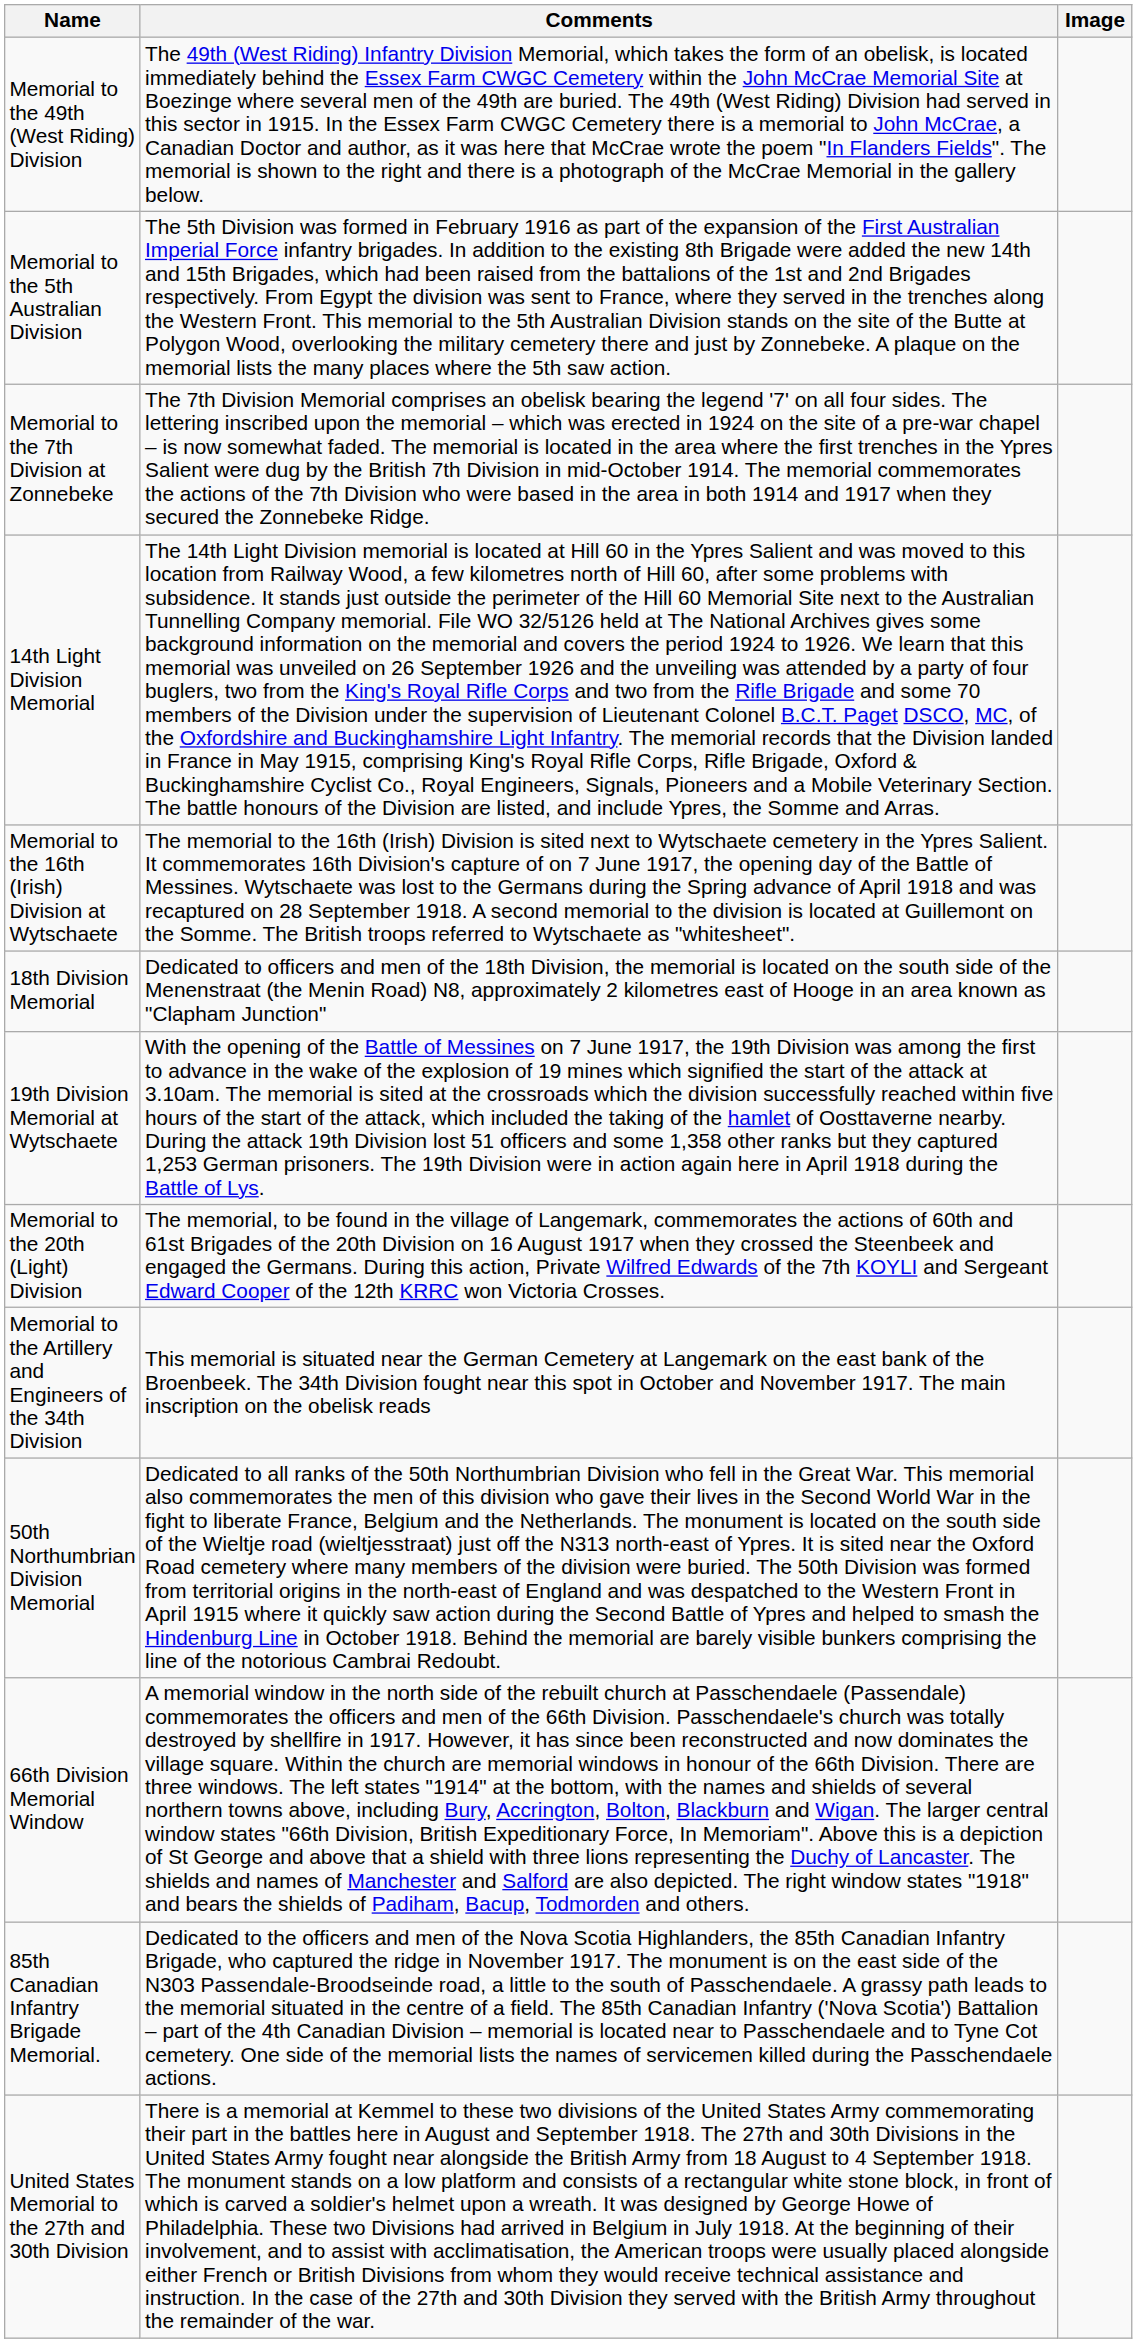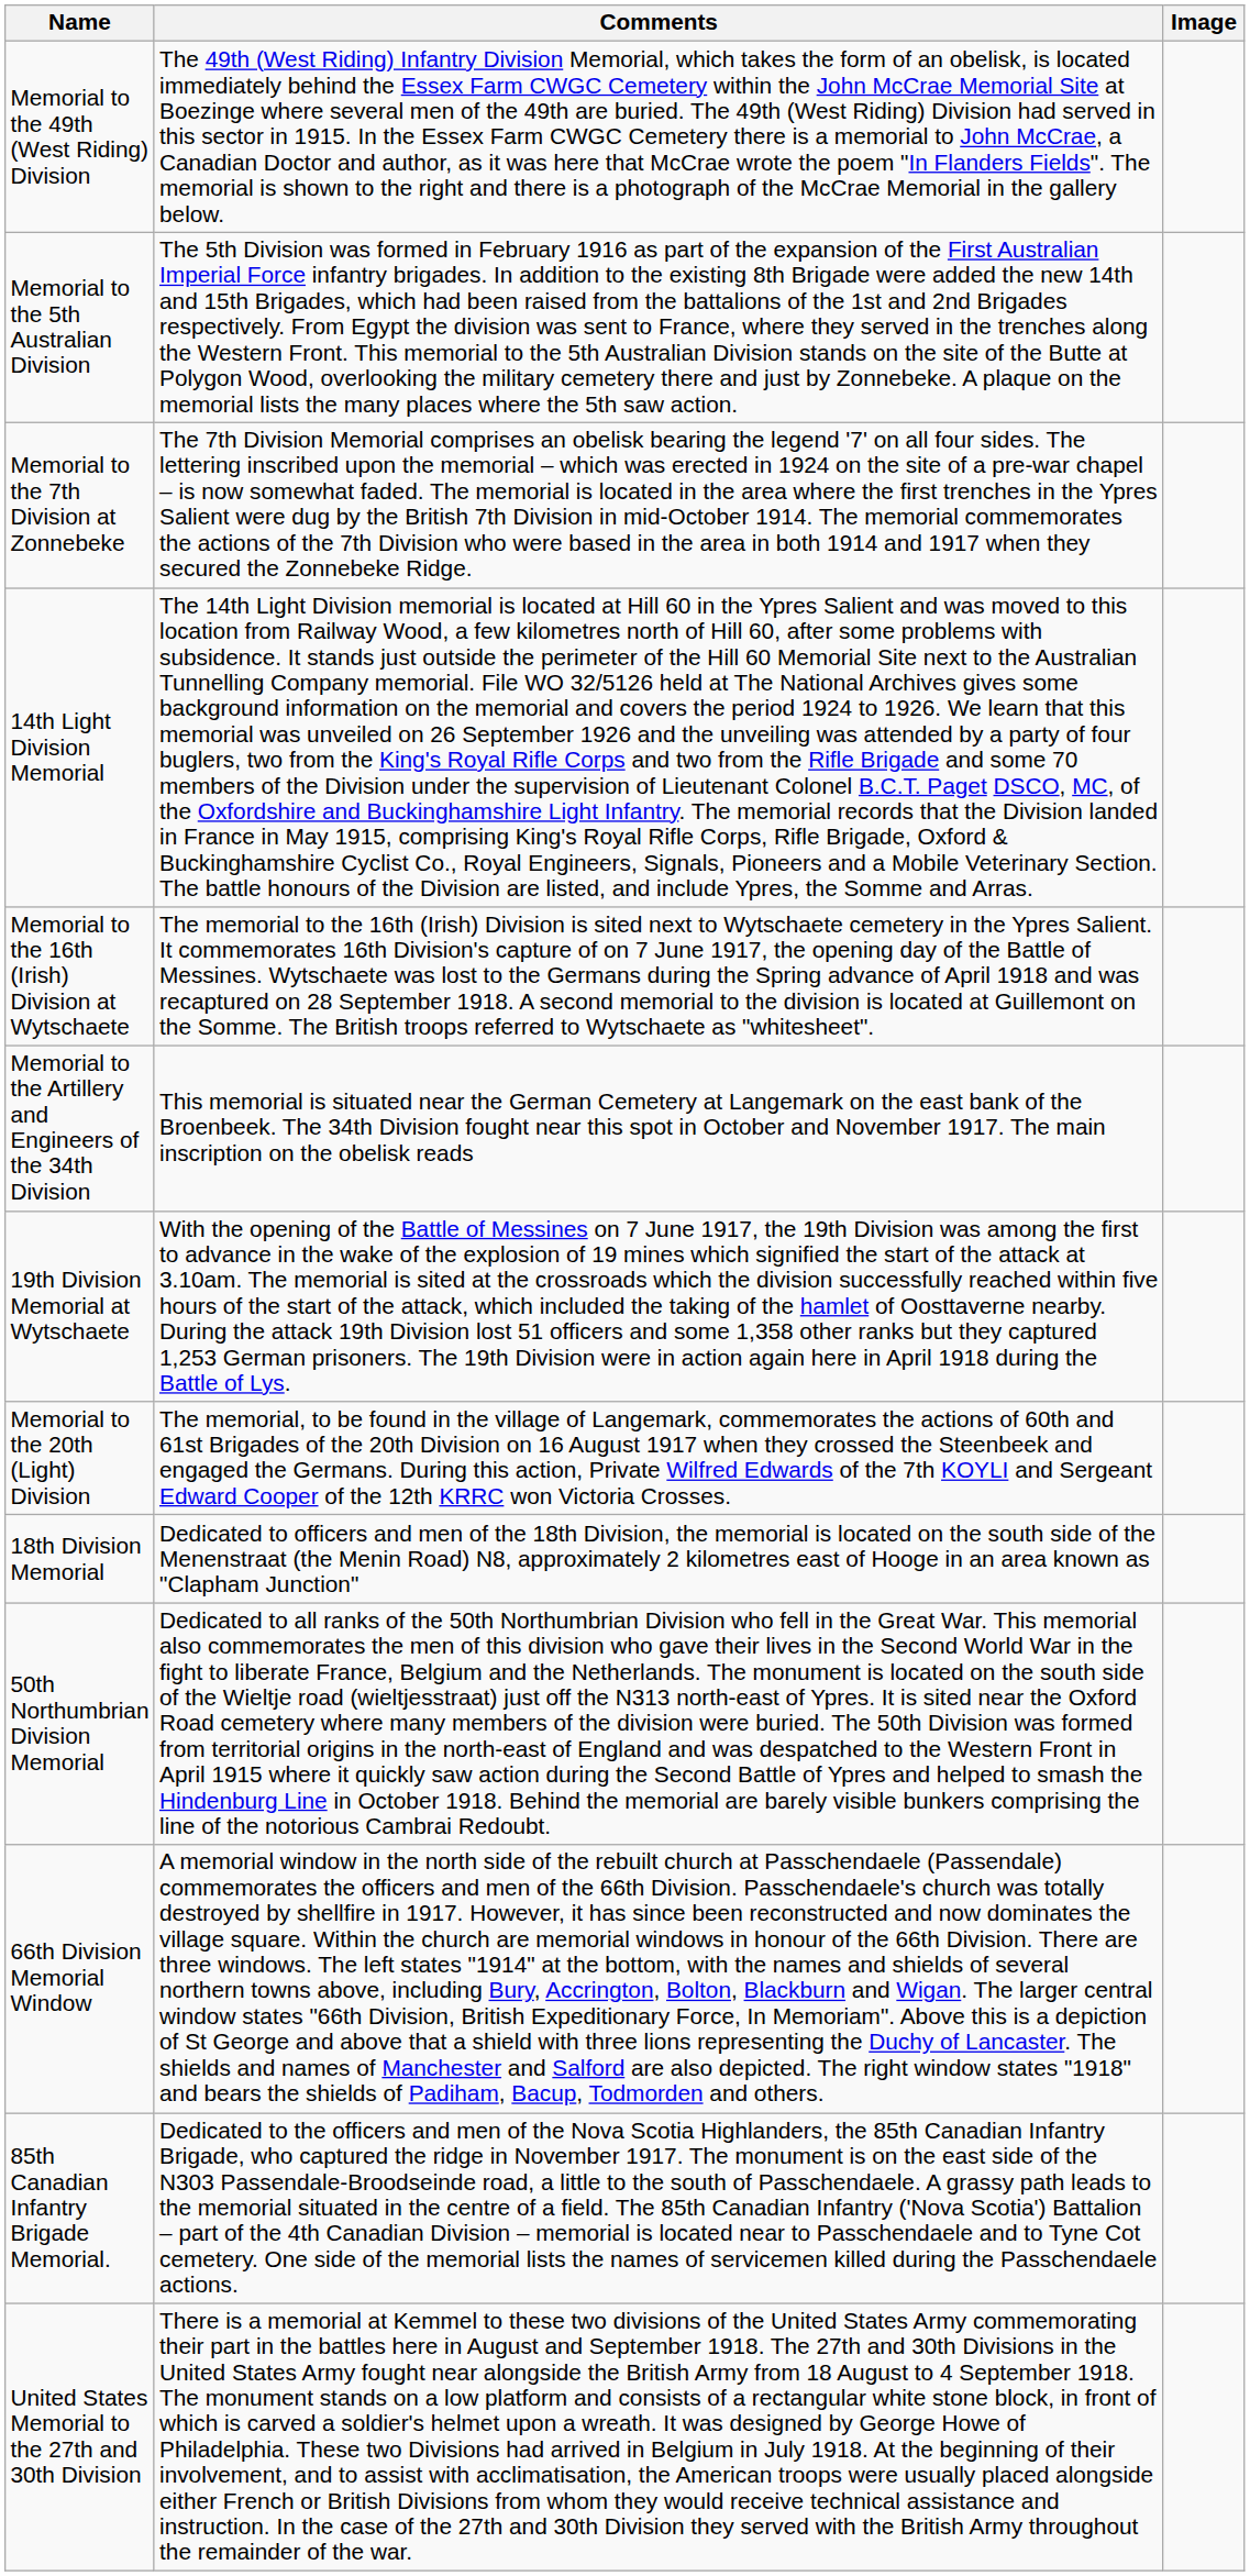 <table class="wikitable sortable">
 <tr>
 <th scope="col" style="width:75px;">Name</th>
 <th scope="col" style="width:850px;">Comments</th>
 <th scope="col" style="width:50px;">Image</th>
 </tr>
 <tr>
 <td>Memorial to the 49th (West Riding) Division</td>
 <td>The <a href='#'>49th (West Riding) Infantry Division</a> Memorial, which takes the form of an obelisk, is located immediately behind the <a href='#'>Essex Farm CWGC Cemetery</a> within the <a href='#'>John McCrae Memorial Site</a> at Boezinge where several men of the 49th are buried. The 49th (West Riding) Division had served in this sector in 1915. In the Essex Farm CWGC Cemetery there is a memorial to <a href='#'>John McCrae</a>, a Canadian Doctor and author, as it was here that McCrae wrote the poem "<a href='#'>In Flanders Fields</a>". The memorial is shown to the right and there is a photograph of the McCrae Memorial in the gallery below.</td>
 <td></td>
 </tr>
 <tr>
 <td>Memorial to the 5th Australian Division</td>
 <td>The 5th Division was formed in February 1916 as part of the expansion of the <a href='#'>First Australian Imperial Force</a> infantry brigades. In addition to the existing 8th Brigade were added the new 14th and 15th Brigades, which had been raised from the battalions of the 1st and 2nd Brigades respectively. From Egypt the division was sent to France, where they served in the trenches along the Western Front. This memorial to the 5th Australian Division stands on the site of the Butte at Polygon Wood, overlooking the military cemetery there and just by Zonnebeke. A plaque on the memorial lists the many places where the 5th saw action.</td>
 <td></td>
 </tr>
 <tr>
 <td>Memorial to the 7th Division at Zonnebeke</td>
 <td>The 7th Division Memorial comprises an obelisk bearing the legend '7' on all four sides. The lettering inscribed upon the memorial – which was erected in 1924 on the site of a pre-war chapel – is now somewhat faded. The memorial is located in the area where the first trenches in the Ypres Salient were dug by the British 7th Division in mid-October 1914. The memorial commemorates the actions of the 7th Division who were based in the area in both 1914 and 1917 when they secured the Zonnebeke Ridge.</td>
 <td></td>
 </tr>
 <tr>
 <td>14th Light Division Memorial</td>
 <td>The 14th Light Division memorial is located at Hill 60 in the Ypres Salient and was moved to this location from Railway Wood, a few kilometres north of Hill 60, after some problems with subsidence. It stands just outside the perimeter of the Hill 60 Memorial Site next to the Australian Tunnelling Company memorial. File WO 32/5126 held at The National Archives gives some background information on the memorial and covers the period 1924 to 1926. We learn that this memorial was unveiled on 26 September 1926 and the unveiling was attended by a party of four buglers, two from the <a href='#'>King's Royal Rifle Corps</a> and two from the <a href='#'>Rifle Brigade</a> and some 70 members of the Division under the supervision of Lieutenant Colonel <a href='#'>B.C.T. Paget</a> <a href='#'>DSCO</a>, <a href='#'>MC</a>, of the <a href='#'>Oxfordshire and Buckinghamshire Light Infantry</a>. The memorial records that the Division landed in France in May 1915, comprising King's Royal Rifle Corps, Rifle Brigade, Oxford & Buckinghamshire Cyclist Co., Royal Engineers, Signals, Pioneers and a Mobile Veterinary Section. The battle honours of the Division are listed, and include Ypres, the Somme and Arras.</td>
 <td></td>
 </tr>
 <tr>
 <td>Memorial to the 16th (Irish) Division at Wytschaete</td>
 <td>The memorial to the 16th (Irish) Division is sited next to Wytschaete cemetery in the Ypres Salient. It commemorates 16th Division's capture of  on 7 June 1917, the opening day of the Battle of Messines. Wytschaete was lost to the Germans during the Spring advance of April 1918 and was recaptured on 28 September 1918. A second memorial to the division is located at Guillemont on the Somme. The British troops referred to Wytschaete as "whitesheet".</td>
 <td></td>
 </tr>
 <tr>
-<td>18th Division Memorial</td>
-<td>Dedicated to officers and men of the 18th Division, the memorial is located on the south side of the Menenstraat (the Menin Road) N8, approximately 2 kilometres east of Hooge in an area known as "Clapham Junction"</td>
+<td>Memorial to the Artillery and Engineers of the 34th Division</td>
+<td>This memorial is situated near the German Cemetery at Langemark on the east bank of the Broenbeek. The 34th Division fought near this spot in October and November 1917. The main inscription on the obelisk reads </td>
 <td></td>
 </tr>
 <tr>
 <td>19th Division Memorial at Wytschaete</td>
 <td>With the opening of the <a href='#'>Battle of Messines</a> on 7 June 1917, the 19th Division was among the first to advance in the wake of the explosion of 19 mines which signified the start of the attack at 3.10am. The memorial is sited at the crossroads which the division successfully reached within five hours of the start of the attack, which included the taking of the <a href='#'>hamlet</a> of Oosttaverne nearby. During the attack 19th Division lost 51 officers and some 1,358 other ranks but they captured 1,253 German prisoners. The 19th Division were in action again here in April 1918 during the <a href='#'>Battle of Lys</a>.</td>
 <td></td>
 </tr>
 <tr>
 <td>Memorial to the 20th (Light) Division</td>
 <td>The memorial, to be found in the village of Langemark, commemorates the actions of 60th and 61st Brigades of the 20th Division on 16 August 1917 when they crossed the Steenbeek and engaged the Germans. During this action, Private <a href='#'>Wilfred Edwards</a> of the 7th <a href='#'>KOYLI</a> and Sergeant <a href='#'>Edward Cooper</a> of the 12th <a href='#'>KRRC</a> won Victoria Crosses.</td>
 <td></td>
 </tr>
 <tr>
-<td>Memorial to the Artillery and Engineers of the 34th Division</td>
-<td>This memorial is situated near the German Cemetery at Langemark on the east bank of the Broenbeek. The 34th Division fought near this spot in October and November 1917. The main inscription on the obelisk reads </td>
+<td>18th Division Memorial</td>
+<td>Dedicated to officers and men of the 18th Division, the memorial is located on the south side of the Menenstraat (the Menin Road) N8, approximately 2 kilometres east of Hooge in an area known as "Clapham Junction"</td>
 <td></td>
 </tr>
 <tr>
 <td>50th Northumbrian Division Memorial</td>
 <td>Dedicated to all ranks of the 50th Northumbrian Division who fell in the Great War. This memorial also commemorates the men of this division who gave their lives in the Second World War in the fight to liberate France, Belgium and the Netherlands. The monument is located on the south side of the Wieltje road (wieltjesstraat) just off the N313 north-east of Ypres. It is sited near the Oxford Road cemetery where many members of the division were buried. The 50th Division was formed from territorial origins in the north-east of England and was despatched to the Western Front in April 1915 where it quickly saw action during the Second Battle of Ypres and helped to smash the <a href='#'>Hindenburg Line</a> in October 1918. Behind the memorial are barely visible bunkers comprising the line of the notorious Cambrai Redoubt.</td>
 <td></td>
 </tr>
 <tr>
 <td>66th Division Memorial Window</td>
 <td>A memorial window in the north side of the rebuilt church at Passchendaele (Passendale) commemorates the officers and men of the 66th Division. Passchendaele's church was totally destroyed by shellfire in 1917. However, it has since been reconstructed and now dominates the village square. Within the church are memorial windows in honour of the 66th Division. There are three windows. The left states "1914" at the bottom, with the names and shields of several northern towns above, including <a href='#'>Bury</a>, <a href='#'>Accrington</a>, <a href='#'>Bolton</a>, <a href='#'>Blackburn</a> and <a href='#'>Wigan</a>. The larger central window states "66th Division, British Expeditionary Force, In Memoriam". Above this is a depiction of St George and above that a shield with three lions representing the <a href='#'>Duchy of Lancaster</a>. The shields and names of <a href='#'>Manchester</a> and <a href='#'>Salford</a> are also depicted. The right window states "1918" and bears the shields of <a href='#'>Padiham</a>, <a href='#'>Bacup</a>, <a href='#'>Todmorden</a> and others.</td>
 <td></td>
 </tr>
 <tr>
 <td>85th Canadian Infantry Brigade Memorial.</td>
 <td>Dedicated to the officers and men of the Nova Scotia Highlanders, the 85th Canadian Infantry Brigade, who captured the ridge in November 1917. The monument is on the east side of the N303 Passendale-Broodseinde road, a little to the south of Passchendaele. A grassy path leads to the memorial situated in the centre of a field. The 85th Canadian Infantry ('Nova Scotia') Battalion – part of the 4th Canadian Division – memorial is located near to Passchendaele and to Tyne Cot cemetery. One side of the memorial lists the names of servicemen killed during the Passchendaele actions.</td>
 <td></td>
 </tr>
 <tr>
 <td>United States Memorial to the 27th and 30th Division</td>
 <td>There is a memorial at Kemmel to these two divisions of the United States Army commemorating their part in the battles here in August and September 1918. The 27th and 30th Divisions in the United States Army fought near  alongside the British Army from 18 August to 4 September 1918. The monument stands on a low platform and consists of a rectangular white stone block, in front of which is carved a soldier's helmet upon a wreath. It was designed by George Howe of Philadelphia. These two Divisions had arrived in Belgium in July 1918. At the beginning of their involvement, and to assist with acclimatisation, the American troops were usually placed alongside either French or British Divisions from whom they would receive technical assistance and instruction. In the case of the 27th and 30th Division they served with the British Army throughout the remainder of the war.</td>
 <td></td>
 </tr>
 </table>
